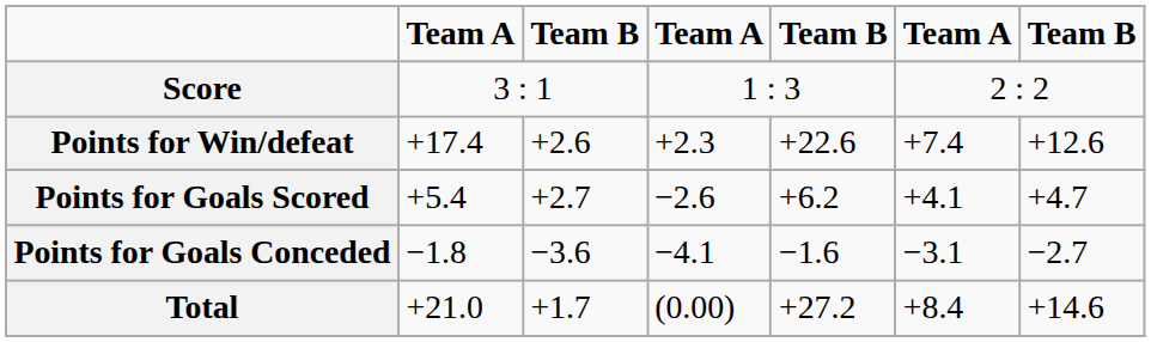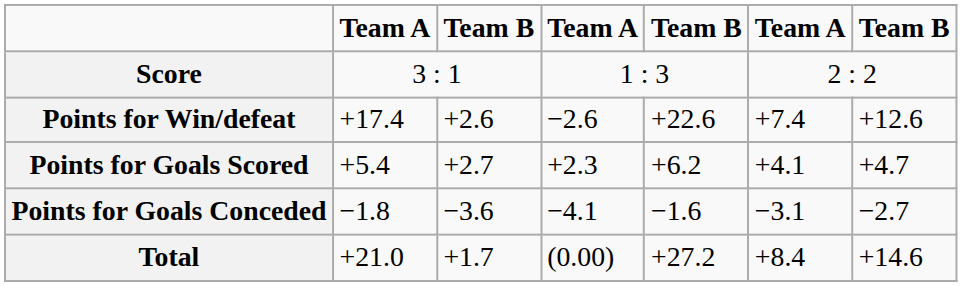 <table class="wikitable" style="font-size: 90%;">
 <tr>
 <td></td>
 <td><strong>Team A</strong></td>
 <td><strong>Team B</strong></td>
 <td><strong>Team A</strong></td>
 <td><strong>Team B</strong></td>
 <td><strong>Team A</strong></td>
 <td><strong>Team B</strong></td>
 </tr>
 <tr>
 <th>Score</th>
 <td colspan="2" style="text-align: center;">3 : 1</td>
 <td colspan="2" style="text-align: center;">1 : 3</td>
 <td colspan="2" style="text-align: center;">2 : 2</td>
 </tr>
 <tr>
 <th>Points for Win/defeat</th>
 <td>+17.4</td>
 <td>+2.6</td>
-<td>+2.3</td>
+<td>−2.6</td>
 <td>+22.6</td>
 <td>+7.4</td>
 <td>+12.6</td>
 </tr>
 <tr>
 <th>Points for Goals Scored</th>
 <td>+5.4</td>
 <td>+2.7</td>
-<td>−2.6</td>
+<td>+2.3</td>
 <td>+6.2</td>
 <td>+4.1</td>
 <td>+4.7</td>
 </tr>
 <tr>
 <th>Points for Goals Conceded</th>
 <td>−1.8</td>
 <td>−3.6</td>
 <td>−4.1</td>
 <td>−1.6</td>
 <td>−3.1</td>
 <td>−2.7</td>
 </tr>
 <tr>
 <th>Total</th>
 <td>+21.0</td>
 <td>+1.7</td>
 <td>(0.00)</td>
 <td>+27.2</td>
 <td>+8.4</td>
 <td>+14.6</td>
 </tr>
 <tr>
 </tr>
 </table>
